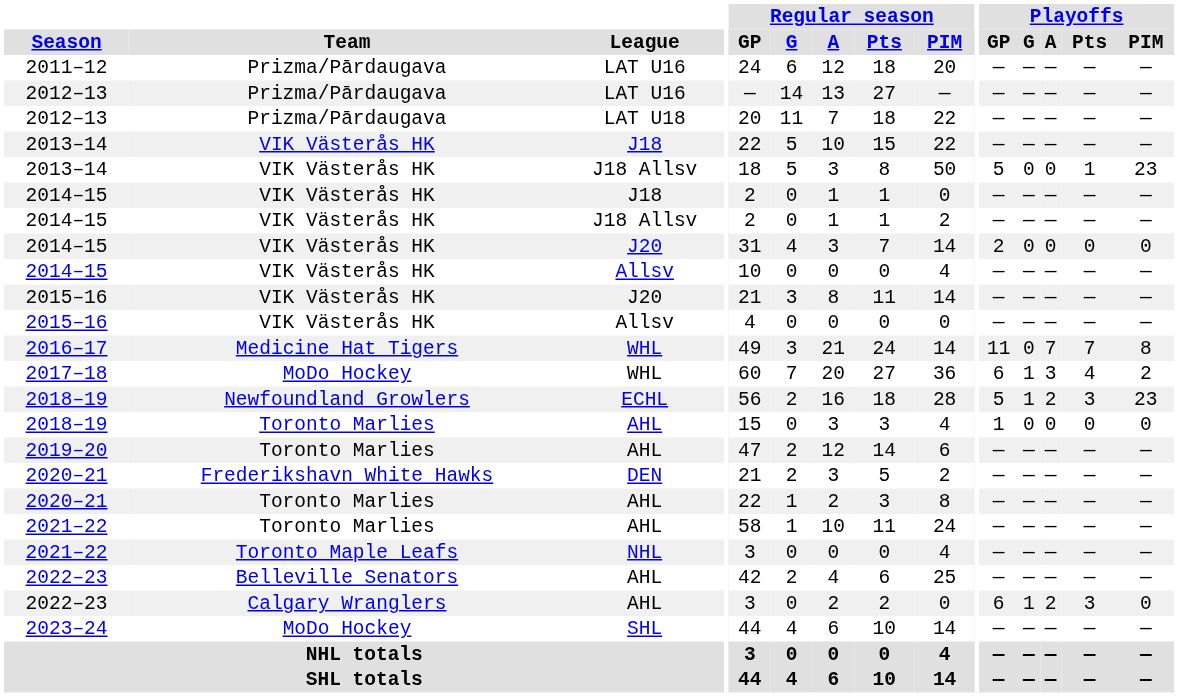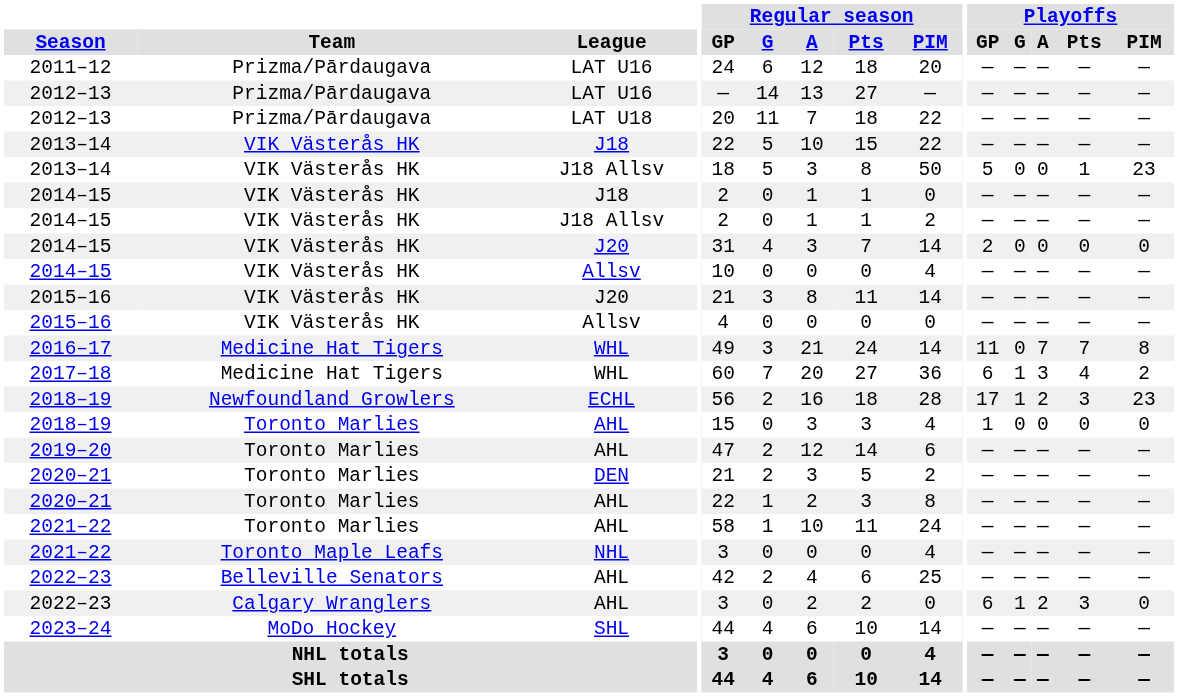 <table border="0" cellpadding="1" cellspacing="0" style="text-align:center; width:60em">
 <tr bgcolor="#e0e0e0">
 <th colspan="3" bgcolor="#ffffff"></th>
 <th rowspan="99" bgcolor="#ffffff"></th>
 <th colspan="5"><a href='#'>Regular season</a></th>
 <th rowspan="99" bgcolor="#ffffff"></th>
 <th colspan="5"><a href='#'>Playoffs</a></th>
 </tr>
 <tr bgcolor="#e0e0e0">
 <th><a href='#'>Season</a></th>
 <th>Team</th>
 <th>League</th>
 <th>GP</th>
 <th><a href='#'>G</a></th>
 <th><a href='#'>A</a></th>
 <th><a href='#'>Pts</a></th>
 <th><a href='#'>PIM</a></th>
 <th>GP</th>
 <th>G</th>
 <th>A</th>
 <th>Pts</th>
 <th>PIM</th>
 </tr>
 <tr>
 <td>2011–12</td>
 <td>Prizma/Pārdaugava</td>
 <td>LAT U16</td>
 <td>24</td>
 <td>6</td>
 <td>12</td>
 <td>18</td>
 <td>20</td>
 <td>—</td>
 <td>—</td>
 <td>—</td>
 <td>—</td>
 <td>—</td>
 </tr>
 <tr bgcolor="#f0f0f0">
 <td>2012–13</td>
 <td>Prizma/Pārdaugava</td>
 <td>LAT U16</td>
 <td>—</td>
 <td>14</td>
 <td>13</td>
 <td>27</td>
 <td>—</td>
 <td>—</td>
 <td>—</td>
 <td>—</td>
 <td>—</td>
 <td>—</td>
 </tr>
 <tr>
 <td>2012–13</td>
 <td>Prizma/Pārdaugava</td>
 <td>LAT U18</td>
 <td>20</td>
 <td>11</td>
 <td>7</td>
 <td>18</td>
 <td>22</td>
 <td>—</td>
 <td>—</td>
 <td>—</td>
 <td>—</td>
 <td>—</td>
 </tr>
 <tr bgcolor="#f0f0f0">
 <td>2013–14</td>
 <td><a href='#'>VIK Västerås HK</a></td>
 <td><a href='#'>J18</a></td>
 <td>22</td>
 <td>5</td>
 <td>10</td>
 <td>15</td>
 <td>22</td>
 <td>—</td>
 <td>—</td>
 <td>—</td>
 <td>—</td>
 <td>—</td>
 </tr>
 <tr>
 <td>2013–14</td>
 <td>VIK Västerås HK</td>
 <td>J18 Allsv</td>
 <td>18</td>
 <td>5</td>
 <td>3</td>
 <td>8</td>
 <td>50</td>
 <td>5</td>
 <td>0</td>
 <td>0</td>
 <td>1</td>
 <td>23</td>
 </tr>
 <tr bgcolor="#f0f0f0">
 <td>2014–15</td>
 <td>VIK Västerås HK</td>
 <td>J18</td>
 <td>2</td>
 <td>0</td>
 <td>1</td>
 <td>1</td>
 <td>0</td>
 <td>—</td>
 <td>—</td>
 <td>—</td>
 <td>—</td>
 <td>—</td>
 </tr>
 <tr>
 <td>2014–15</td>
 <td>VIK Västerås HK</td>
 <td>J18 Allsv</td>
 <td>2</td>
 <td>0</td>
 <td>1</td>
 <td>1</td>
 <td>2</td>
 <td>—</td>
 <td>—</td>
 <td>—</td>
 <td>—</td>
 <td>—</td>
 </tr>
 <tr bgcolor="#f0f0f0">
 <td>2014–15</td>
 <td>VIK Västerås HK</td>
 <td><a href='#'>J20</a></td>
 <td>31</td>
 <td>4</td>
 <td>3</td>
 <td>7</td>
 <td>14</td>
 <td>2</td>
 <td>0</td>
 <td>0</td>
 <td>0</td>
 <td>0</td>
 </tr>
 <tr>
 <td><a href='#'>2014–15</a></td>
 <td>VIK Västerås HK</td>
 <td><a href='#'>Allsv</a></td>
 <td>10</td>
 <td>0</td>
 <td>0</td>
 <td>0</td>
 <td>4</td>
 <td>—</td>
 <td>—</td>
 <td>—</td>
 <td>—</td>
 <td>—</td>
 </tr>
 <tr bgcolor="#f0f0f0">
 <td>2015–16</td>
 <td>VIK Västerås HK</td>
 <td>J20</td>
 <td>21</td>
 <td>3</td>
 <td>8</td>
 <td>11</td>
 <td>14</td>
 <td>—</td>
 <td>—</td>
 <td>—</td>
 <td>—</td>
 <td>—</td>
 </tr>
 <tr>
 <td><a href='#'>2015–16</a></td>
 <td>VIK Västerås HK</td>
 <td>Allsv</td>
 <td>4</td>
 <td>0</td>
 <td>0</td>
 <td>0</td>
 <td>0</td>
 <td>—</td>
 <td>—</td>
 <td>—</td>
 <td>—</td>
 <td>—</td>
 </tr>
 <tr bgcolor="#f0f0f0">
 <td><a href='#'>2016–17</a></td>
 <td><a href='#'>Medicine Hat Tigers</a></td>
 <td><a href='#'>WHL</a></td>
 <td>49</td>
 <td>3</td>
 <td>21</td>
 <td>24</td>
 <td>14</td>
 <td>11</td>
 <td>0</td>
 <td>7</td>
 <td>7</td>
 <td>8</td>
 </tr>
 <tr>
 <td><a href='#'>2017–18</a></td>
-<td><a href='#'>MoDo Hockey</a></td>
+<td>Medicine Hat Tigers</td>
 <td>WHL</td>
 <td>60</td>
 <td>7</td>
 <td>20</td>
 <td>27</td>
 <td>36</td>
 <td>6</td>
 <td>1</td>
 <td>3</td>
 <td>4</td>
 <td>2</td>
 </tr>
 <tr bgcolor="#f0f0f0">
 <td><a href='#'>2018–19</a></td>
 <td><a href='#'>Newfoundland Growlers</a></td>
 <td><a href='#'>ECHL</a></td>
 <td>56</td>
 <td>2</td>
 <td>16</td>
 <td>18</td>
 <td>28</td>
-<td>5</td>
+<td>17</td>
 <td>1</td>
 <td>2</td>
 <td>3</td>
 <td>23</td>
 </tr>
 <tr>
 <td><a href='#'>2018–19</a></td>
 <td><a href='#'>Toronto Marlies</a></td>
 <td><a href='#'>AHL</a></td>
 <td>15</td>
 <td>0</td>
 <td>3</td>
 <td>3</td>
 <td>4</td>
 <td>1</td>
 <td>0</td>
 <td>0</td>
 <td>0</td>
 <td>0</td>
 </tr>
 <tr bgcolor="#f0f0f0">
 <td><a href='#'>2019–20</a></td>
 <td>Toronto Marlies</td>
 <td>AHL</td>
 <td>47</td>
 <td>2</td>
 <td>12</td>
 <td>14</td>
 <td>6</td>
 <td>—</td>
 <td>—</td>
 <td>—</td>
 <td>—</td>
 <td>—</td>
 </tr>
 <tr>
 <td><a href='#'>2020–21</a></td>
-<td><a href='#'>Frederikshavn White Hawks</a></td>
+<td>Toronto Marlies</td>
 <td><a href='#'>DEN</a></td>
 <td>21</td>
 <td>2</td>
 <td>3</td>
 <td>5</td>
 <td>2</td>
 <td>—</td>
 <td>—</td>
 <td>—</td>
 <td>—</td>
 <td>—</td>
 </tr>
 <tr bgcolor="#f0f0f0">
 <td><a href='#'>2020–21</a></td>
 <td>Toronto Marlies</td>
 <td>AHL</td>
 <td>22</td>
 <td>1</td>
 <td>2</td>
 <td>3</td>
 <td>8</td>
 <td>—</td>
 <td>—</td>
 <td>—</td>
 <td>—</td>
 <td>—</td>
 </tr>
 <tr>
 <td><a href='#'>2021–22</a></td>
 <td>Toronto Marlies</td>
 <td>AHL</td>
 <td>58</td>
 <td>1</td>
 <td>10</td>
 <td>11</td>
 <td>24</td>
 <td>—</td>
 <td>—</td>
 <td>—</td>
 <td>—</td>
 <td>—</td>
 </tr>
 <tr bgcolor="#f0f0f0">
 <td><a href='#'>2021–22</a></td>
 <td><a href='#'>Toronto Maple Leafs</a></td>
 <td><a href='#'>NHL</a></td>
 <td>3</td>
 <td>0</td>
 <td>0</td>
 <td>0</td>
 <td>4</td>
 <td>—</td>
 <td>—</td>
 <td>—</td>
 <td>—</td>
 <td>—</td>
 </tr>
 <tr>
 <td><a href='#'>2022–23</a></td>
 <td><a href='#'>Belleville Senators</a></td>
 <td>AHL</td>
 <td>42</td>
 <td>2</td>
 <td>4</td>
 <td>6</td>
 <td>25</td>
 <td>—</td>
 <td>—</td>
 <td>—</td>
 <td>—</td>
 <td>—</td>
 </tr>
 <tr bgcolor="#f0f0f0">
 <td>2022–23</td>
 <td><a href='#'>Calgary Wranglers</a></td>
 <td>AHL</td>
 <td>3</td>
 <td>0</td>
 <td>2</td>
 <td>2</td>
 <td>0</td>
 <td>6</td>
 <td>1</td>
 <td>2</td>
 <td>3</td>
 <td>0</td>
 </tr>
 <tr>
 <td><a href='#'>2023–24</a></td>
 <td><a href='#'>MoDo Hockey</a></td>
 <td><a href='#'>SHL</a></td>
 <td>44</td>
 <td>4</td>
 <td>6</td>
 <td>10</td>
 <td>14</td>
 <td>—</td>
 <td>—</td>
 <td>—</td>
 <td>—</td>
 <td>—</td>
 </tr>
 <tr bgcolor="#e0e0e0">
 <th colspan="3">NHL totals</th>
 <th>3</th>
 <th>0</th>
 <th>0</th>
 <th>0</th>
 <th>4</th>
 <th>—</th>
 <th>—</th>
 <th>—</th>
 <th>—</th>
 <th>—</th>
 </tr>
 <tr bgcolor="#e0e0e0">
 <th colspan="3">SHL totals</th>
 <th>44</th>
 <th>4</th>
 <th>6</th>
 <th>10</th>
 <th>14</th>
 <th>—</th>
 <th>—</th>
 <th>—</th>
 <th>—</th>
 <th>—</th>
 </tr>
 </table>
